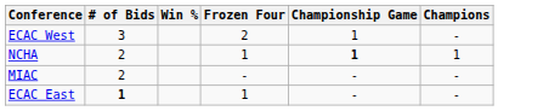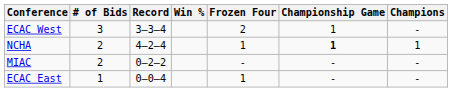 <table class="wikitable sortable">
 <tr>
 <th>Conference</th>
 <th># of Bids</th>
+<th>Record</th>
 <th>Win %</th>
 <th>Frozen Four</th>
 <th>Championship Game</th>
 <th>Champions</th>
 </tr>
 <tr align="center">
 <td align="left"><a href='#'>ECAC West</a></td>
 <td>3</td>
+<td>3–3–4</td>
 <td></td>
 <td>2</td>
 <td>1</td>
 <td>-</td>
 </tr>
 <tr align="center">
 <td align="left"><a href='#'>NCHA</a></td>
 <td>2</td>
+<td>4–2–4</td>
 <td></td>
 <td>1</td>
 <td><strong>1</strong></td>
 <td>1</td>
 </tr>
 <tr align="center">
 <td align="left"><a href='#'>MIAC</a></td>
 <td>2</td>
+<td>0–2–2</td>
 <td></td>
 <td>-</td>
 <td>-</td>
 <td>-</td>
 </tr>
 <tr align="center">
 <td align="left"><a href='#'>ECAC East</a></td>
-<td><strong>1</strong></td>
+<td>1</td>
+<td>0–0–4</td>
 <td></td>
 <td>1</td>
 <td>-</td>
 <td>-</td>
 </tr>
 </table>
